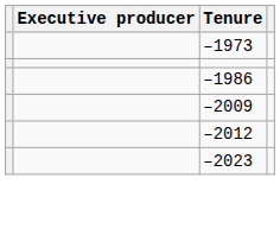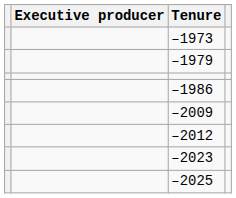 <table class="wikitable sortable">
 <tr>
 <th></th>
 <th>Executive producer</th>
 <th>Tenure</th>
 <th></th>
 </tr>
 <tr>
 <th scope="row"></th>
 <td></td>
 <td>–1973</td>
+<td></td>
+</tr>
+<tr>
+<th scope="row"></th>
+<td></td>
+<td>–1979</td>
 <td></td>
 </tr>
 <tr>
 <th scope="row"></th>
 <td></td>
 <td></td>
 <td></td>
 </tr>
 <tr>
 <th scope="row"></th>
 <td></td>
 <td>–1986</td>
 <td></td>
 </tr>
 <tr>
 <th scope="row"></th>
 <td></td>
 <td>–2009</td>
 <td></td>
 </tr>
 <tr>
 <th scope="row"></th>
 <td></td>
 <td>–2012</td>
 <td></td>
 </tr>
 <tr>
 <th scope="row"></th>
 <td></td>
 <td>–2023</td>
 <td></td>
 </tr>
+<tr>
+<th scope="row"></th>
+<td></td>
+<td>–2025</td>
+<td></td>
+</tr>
 </table>
